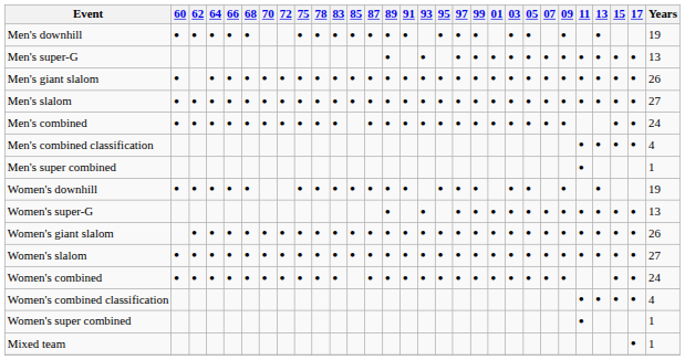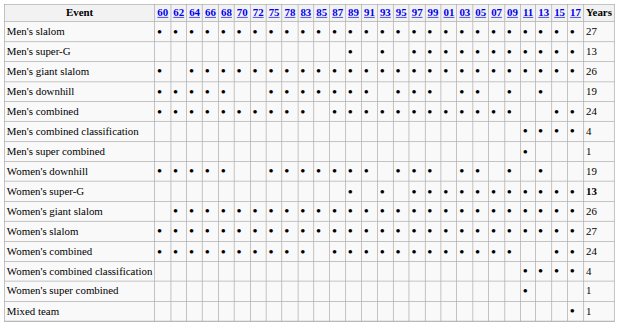 <table class="wikitable">
 <tr>
 <th>Event</th>
 <th><a href='#'>60</a></th>
 <th><a href='#'>62</a></th>
 <th><a href='#'>64</a></th>
 <th><a href='#'>66</a></th>
 <th><a href='#'>68</a></th>
 <th><a href='#'>70</a></th>
 <th><a href='#'>72</a></th>
 <th><a href='#'>75</a></th>
 <th><a href='#'>78</a></th>
 <th><a href='#'>83</a></th>
 <th><a href='#'>85</a></th>
 <th><a href='#'>87</a></th>
 <th><a href='#'>89</a></th>
 <th><a href='#'>91</a></th>
 <th><a href='#'>93</a></th>
 <th><a href='#'>95</a></th>
 <th><a href='#'>97</a></th>
 <th><a href='#'>99</a></th>
 <th><a href='#'>01</a></th>
 <th><a href='#'>03</a></th>
 <th><a href='#'>05</a></th>
 <th><a href='#'>07</a></th>
 <th><a href='#'>09</a></th>
 <th><a href='#'>11</a></th>
 <th><a href='#'>13</a></th>
 <th><a href='#'>15</a></th>
 <th><a href='#'>17</a></th>
 <th>Years</th>
 </tr>
 <tr>
-<td align=left>Men's downhill</td>
-<td><big><strong>•</strong></big></td>
-<td><big><strong>•</strong></big></td>
-<td><big><strong>•</strong></big></td>
-<td><big><strong>•</strong></big></td>
-<td><big><strong>•</strong></big></td>
-<td></td>
-<td></td>
+<td align=left>Men's slalom</td>
 <td><big><strong>•</strong></big></td>
 <td><big><strong>•</strong></big></td>
 <td><big><strong>•</strong></big></td>
 <td><big><strong>•</strong></big></td>
 <td><big><strong>•</strong></big></td>
 <td><big><strong>•</strong></big></td>
 <td><big><strong>•</strong></big></td>
-<td></td>
 <td><big><strong>•</strong></big></td>
 <td><big><strong>•</strong></big></td>
 <td><big><strong>•</strong></big></td>
-<td></td>
 <td><big><strong>•</strong></big></td>
-<td><big><strong>•</strong></big ></td>
-<td></td>
 <td><big><strong>•</strong></big></td>
-<td></td>
 <td><big><strong>•</strong></big></td>
-<td></td>
-<td></td>
-<td>19</td>
+<td><big><strong>•</strong></big></td>
+<td><big><strong>•</strong></big></td>
+<td><big><strong>•</strong></big></td>
+<td><big><strong>•</strong></big></td>
+<td><big><strong>•</strong></big></td>
+<td><big><strong>•</strong></big></td>
+<td><big><strong>•</strong></big></td>
+<td><big><strong>•</strong></big></td>
+<td><big><strong>•</strong></big></td>
+<td><big><strong>•</strong></big></td>
+<td><big><strong>•</strong></big></td>
+<td><big><strong>•</strong></big></td>
+<td><big><strong>•</strong></big></td>
+<td><big><strong>•</strong></big></td>
+<td>27</td>
 </tr>
 <tr>
 <td align=left>Men's super-G</td>
 <td></td>
 <td></td>
 <td></td>
 <td></td>
 <td></td>
 <td></td>
 <td></td>
 <td></td>
 <td></td>
 <td></td>
 <td></td>
 <td></td>
 <td><big><strong>•</strong></big></td>
 <td></td>
 <td><big><strong>•</strong></big></td>
 <td></td>
 <td><big><strong>•</strong></big></td>
 <td><big><strong>•</strong></big></td>
 <td><big><strong>•</strong></big></td>
 <td><big><strong>•</strong></big ></td>
 <td><big><strong>•</strong></big></td>
 <td><big><strong>•</strong></big></td>
 <td><big><strong>•</strong></big></td>
 <td><big><strong>•</strong></big></td>
 <td><big><strong>•</strong></big></td>
 <td><big><strong>•</strong></big></td>
 <td><big><strong>•</strong></big></td>
 <td>13</td>
 </tr>
 <tr>
 <td align=left>Men's giant slalom</td>
 <td><big><strong>•</strong></big></td>
 <td></td>
 <td><big><strong>•</strong></big></td>
 <td><big><strong>•</strong></big></td>
 <td><big><strong>•</strong></big></td>
 <td><big><strong>•</strong></big></td>
 <td><big><strong>•</strong></big></td>
 <td><big><strong>•</strong></big></td>
 <td><big><strong>•</strong></big></td>
 <td><big><strong>•</strong></big></td>
 <td><big><strong>•</strong></big></td>
 <td><big><strong>•</strong></big></td>
 <td><big><strong>•</strong></big></td>
 <td><big><strong>•</strong></big></td>
 <td><big><strong>•</strong></big></td>
 <td><big><strong>•</strong></big></td>
 <td><big><strong>•</strong></big></td>
 <td><big><strong>•</strong></big></td>
 <td><big><strong>•</strong></big></td>
 <td><big><strong>•</strong></big></td>
 <td><big><strong>•</strong></big></td>
 <td><big><strong>•</strong></big></td>
 <td><big><strong>•</strong></big></td>
 <td><big><strong>•</strong></big></td>
 <td><big><strong>•</strong></big></td>
 <td><big><strong>•</strong></big></td>
 <td><big><strong>•</strong></big></td>
 <td>26</td>
 </tr>
 <tr>
-<td align=left>Men's slalom</td>
+<td align=left>Men's downhill</td>
+<td><big><strong>•</strong></big></td>
+<td><big><strong>•</strong></big></td>
+<td><big><strong>•</strong></big></td>
+<td><big><strong>•</strong></big></td>
+<td><big><strong>•</strong></big></td>
+<td></td>
+<td></td>
 <td><big><strong>•</strong></big></td>
 <td><big><strong>•</strong></big></td>
 <td><big><strong>•</strong></big></td>
 <td><big><strong>•</strong></big></td>
 <td><big><strong>•</strong></big></td>
 <td><big><strong>•</strong></big></td>
 <td><big><strong>•</strong></big></td>
+<td></td>
 <td><big><strong>•</strong></big></td>
 <td><big><strong>•</strong></big></td>
 <td><big><strong>•</strong></big></td>
+<td></td>
 <td><big><strong>•</strong></big></td>
+<td><big><strong>•</strong></big ></td>
+<td></td>
 <td><big><strong>•</strong></big></td>
+<td></td>
 <td><big><strong>•</strong></big></td>
-<td><big><strong>•</strong></big></td>
-<td><big><strong>•</strong></big></td>
-<td><big><strong>•</strong></big></td>
-<td><big><strong>•</strong></big></td>
-<td><big><strong>•</strong></big></td>
-<td><big><strong>•</strong></big></td>
-<td><big><strong>•</strong></big></td>
-<td><big><strong>•</strong></big></td>
-<td><big><strong>•</strong></big></td>
-<td><big><strong>•</strong></big></td>
-<td><big><strong>•</strong></big></td>
-<td><big><strong>•</strong></big></td>
-<td><big><strong>•</strong></big></td>
-<td><big><strong>•</strong></big></td>
-<td>27</td>
+<td></td>
+<td></td>
+<td>19</td>
 </tr>
 <tr>
 <td align=left>Men's combined</td>
 <td><big><strong>•</strong></big></td>
 <td><big><strong>•</strong></big></td>
 <td><big><strong>•</strong></big></td>
 <td><big><strong>•</strong></big></td>
 <td><big><strong>•</strong></big></td>
 <td><big><strong>•</strong></big></td>
 <td><big><strong>•</strong></big></td>
 <td><big><strong>•</strong></big></td>
 <td><big><strong>•</strong></big></td>
 <td><big><strong>•</strong></big></td>
 <td></td>
 <td><big><strong>•</strong></big></td>
 <td><big><strong>•</strong></big></td>
 <td><big><strong>•</strong></big></td>
 <td><big><strong>•</strong></big></td>
 <td><big><strong>•</strong></big></td>
 <td><big><strong>•</strong></big></td>
 <td><big><strong>•</strong></big></td>
 <td><big><strong>•</strong></big></td>
 <td><big><strong>•</strong></big></td>
 <td><big><strong>•</strong></big></td>
 <td><big><strong>•</strong></big></td>
 <td><big><strong>•</strong></big></td>
 <td></td>
 <td></td>
 <td><big><strong>•</strong></big></td>
 <td><big><strong>•</strong></big></td>
 <td>24</td>
 </tr>
 <tr>
 <td align=left>Men's combined classification</td>
 <td></td>
 <td></td>
 <td></td>
 <td></td>
 <td></td>
 <td></td>
 <td></td>
 <td></td>
 <td></td>
 <td></td>
 <td></td>
 <td></td>
 <td></td>
 <td></td>
 <td></td>
 <td></td>
 <td></td>
 <td></td>
 <td></td>
 <td></td>
 <td></td>
 <td></td>
 <td></td>
 <td><big><strong>•</strong></big></td>
 <td><big><strong>•</strong></big></td>
 <td><big><strong>•</strong></big></td>
 <td><big><strong>•</strong></big></td>
 <td>4</td>
 </tr>
 <tr>
 <td align=left>Men's super combined</td>
 <td></td>
 <td></td>
 <td></td>
 <td></td>
 <td></td>
 <td></td>
 <td></td>
 <td></td>
 <td></td>
 <td></td>
 <td></td>
 <td></td>
 <td></td>
 <td></td>
 <td></td>
 <td></td>
 <td></td>
 <td></td>
 <td></td>
 <td></td>
 <td></td>
 <td></td>
 <td></td>
 <td><big><strong>•</strong></big></td>
 <td></td>
 <td></td>
 <td></td>
 <td>1</td>
 </tr>
 <tr>
 <td align=left>Women's downhill</td>
 <td><big><strong>•</strong></big></td>
 <td><big><strong>•</strong></big></td>
 <td><big><strong>•</strong></big></td>
 <td><big><strong>•</strong></big></td>
 <td><big><strong>•</strong></big></td>
 <td></td>
 <td></td>
 <td><big><strong>•</strong></big></td>
 <td><big><strong>•</strong></big></td>
 <td><big><strong>•</strong></big></td>
 <td><big><strong>•</strong></big></td>
 <td><big><strong>•</strong></big></td>
 <td><big><strong>•</strong></big></td>
 <td><big><strong>•</strong></big></td>
 <td></td>
 <td><big><strong>•</strong></big></td>
 <td><big><strong>•</strong></big></td>
 <td><big><strong>•</strong></big></td>
 <td></td>
 <td><big><strong>•</strong></big></td>
 <td><big><strong>•</strong></big ></td>
 <td></td>
 <td><big><strong>•</strong></big></td>
 <td></td>
 <td><big><strong>•</strong></big></td>
 <td></td>
 <td></td>
 <td>19</td>
 </tr>
 <tr>
 <td align=left>Women's super-G</td>
 <td></td>
 <td></td>
 <td></td>
 <td></td>
 <td></td>
 <td></td>
 <td></td>
 <td></td>
 <td></td>
 <td></td>
 <td></td>
 <td></td>
 <td><big><strong>•</strong></big></td>
 <td></td>
 <td><big><strong>•</strong></big></td>
 <td></td>
 <td><big><strong>•</strong></big></td>
 <td><big><strong>•</strong></big></td>
 <td><big><strong>•</strong></big></td>
 <td><big><strong>•</strong></big ></td>
 <td><big><strong>•</strong></big></td>
 <td><big><strong>•</strong></big></td>
 <td><big><strong>•</strong></big></td>
 <td><big><strong>•</strong></big></td>
 <td><big><strong>•</strong></big></td>
 <td><big><strong>•</strong></big></td>
 <td><big><strong>•</strong></big></td>
-<td>13</td>
+<td><strong>13</strong></td>
 </tr>
 <tr>
 <td align=left>Women's giant slalom</td>
 <td></td>
 <td><big><strong>•</strong></big></td>
 <td><big><strong>•</strong></big></td>
 <td><big><strong>•</strong></big></td>
 <td><big><strong>•</strong></big></td>
 <td><big><strong>•</strong></big></td>
 <td><big><strong>•</strong></big></td>
 <td><big><strong>•</strong></big></td>
 <td><big><strong>•</strong></big></td>
 <td><big><strong>•</strong></big></td>
 <td><big><strong>•</strong></big></td>
 <td><big><strong>•</strong></big></td>
 <td><big><strong>•</strong></big></td>
 <td><big><strong>•</strong></big></td>
 <td><big><strong>•</strong></big></td>
 <td><big><strong>•</strong></big></td>
 <td><big><strong>•</strong></big></td>
 <td><big><strong>•</strong></big></td>
 <td><big><strong>•</strong></big></td>
 <td><big><strong>•</strong></big></td>
 <td><big><strong>•</strong></big></td>
 <td><big><strong>•</strong></big></td>
 <td><big><strong>•</strong></big></td>
 <td><big><strong>•</strong></big></td>
 <td><big><strong>•</strong></big></td>
 <td><big><strong>•</strong></big></td>
 <td><big><strong>•</strong></big></td>
 <td>26</td>
 </tr>
 <tr>
 <td align=left>Women's slalom</td>
 <td><big><strong>•</strong></big></td>
 <td><big><strong>•</strong></big></td>
 <td><big><strong>•</strong></big></td>
 <td><big><strong>•</strong></big></td>
 <td><big><strong>•</strong></big></td>
 <td><big><strong>•</strong></big></td>
 <td><big><strong>•</strong></big></td>
 <td><big><strong>•</strong></big></td>
 <td><big><strong>•</strong></big></td>
 <td><big><strong>•</strong></big></td>
 <td><big><strong>•</strong></big></td>
 <td><big><strong>•</strong></big></td>
 <td><big><strong>•</strong></big></td>
 <td><big><strong>•</strong></big></td>
 <td><big><strong>•</strong></big></td>
 <td><big><strong>•</strong></big></td>
 <td><big><strong>•</strong></big></td>
 <td><big><strong>•</strong></big></td>
 <td><big><strong>•</strong></big></td>
 <td><big><strong>•</strong></big></td>
 <td><big><strong>•</strong></big></td>
 <td><big><strong>•</strong></big></td>
 <td><big><strong>•</strong></big></td>
 <td><big><strong>•</strong></big></td>
 <td><big><strong>•</strong></big></td>
 <td><big><strong>•</strong></big></td>
 <td><big><strong>•</strong></big></td>
 <td>27</td>
 </tr>
 <tr>
 <td align=left>Women's combined</td>
 <td><big><strong>•</strong></big></td>
 <td><big><strong>•</strong></big></td>
 <td><big><strong>•</strong></big></td>
 <td><big><strong>•</strong></big></td>
 <td><big><strong>•</strong></big></td>
 <td><big><strong>•</strong></big></td>
 <td><big><strong>•</strong></big></td>
 <td><big><strong>•</strong></big></td>
 <td><big><strong>•</strong></big></td>
 <td><big><strong>•</strong></big></td>
 <td></td>
 <td><big><strong>•</strong></big></td>
 <td><big><strong>•</strong></big></td>
 <td><big><strong>•</strong></big></td>
 <td><big><strong>•</strong></big></td>
 <td><big><strong>•</strong></big></td>
 <td><big><strong>•</strong></big></td>
 <td><big><strong>•</strong></big></td>
 <td><big><strong>•</strong></big></td>
 <td><big><strong>•</strong></big></td>
 <td><big><strong>•</strong></big></td>
 <td><big><strong>•</strong></big></td>
 <td><big><strong>•</strong></big></td>
 <td></td>
 <td></td>
 <td><big><strong>•</strong></big></td>
 <td><big><strong>•</strong></big></td>
 <td>24</td>
 </tr>
 <tr>
 <td align=left>Women's combined classification</td>
 <td></td>
 <td></td>
 <td></td>
 <td></td>
 <td></td>
 <td></td>
 <td></td>
 <td></td>
 <td></td>
 <td></td>
 <td></td>
 <td></td>
 <td></td>
 <td></td>
 <td></td>
 <td></td>
 <td></td>
 <td></td>
 <td></td>
 <td></td>
 <td></td>
 <td></td>
 <td></td>
 <td><big><strong>•</strong></big></td>
 <td><big><strong>•</strong></big></td>
 <td><big><strong>•</strong></big></td>
 <td><big><strong>•</strong></big></td>
 <td>4</td>
 </tr>
 <tr>
 <td align=left>Women's super combined</td>
 <td></td>
 <td></td>
 <td></td>
 <td></td>
 <td></td>
 <td></td>
 <td></td>
 <td></td>
 <td></td>
 <td></td>
 <td></td>
 <td></td>
 <td></td>
 <td></td>
 <td></td>
 <td></td>
 <td></td>
 <td></td>
 <td></td>
 <td></td>
 <td></td>
 <td></td>
 <td></td>
 <td><big><strong>•</strong></big></td>
 <td></td>
 <td></td>
 <td></td>
 <td>1</td>
 </tr>
 <tr>
 <td align=left>Mixed team</td>
 <td></td>
 <td></td>
 <td></td>
 <td></td>
 <td></td>
 <td></td>
 <td></td>
 <td></td>
 <td></td>
 <td></td>
 <td></td>
 <td></td>
 <td></td>
 <td></td>
 <td></td>
 <td></td>
 <td></td>
 <td></td>
 <td></td>
 <td></td>
 <td></td>
 <td></td>
 <td></td>
 <td></td>
 <td></td>
 <td></td>
 <td><big><strong>•</strong></big></td>
 <td>1</td>
 </tr>
 <tr>
 </tr>
 </table>
